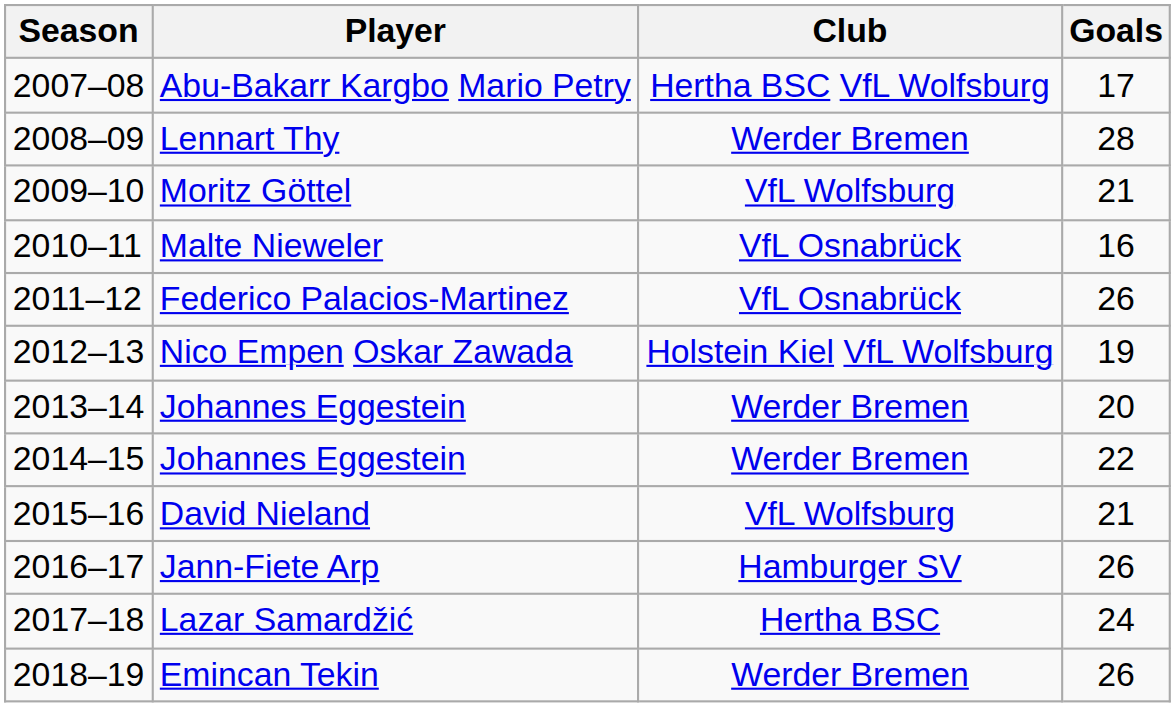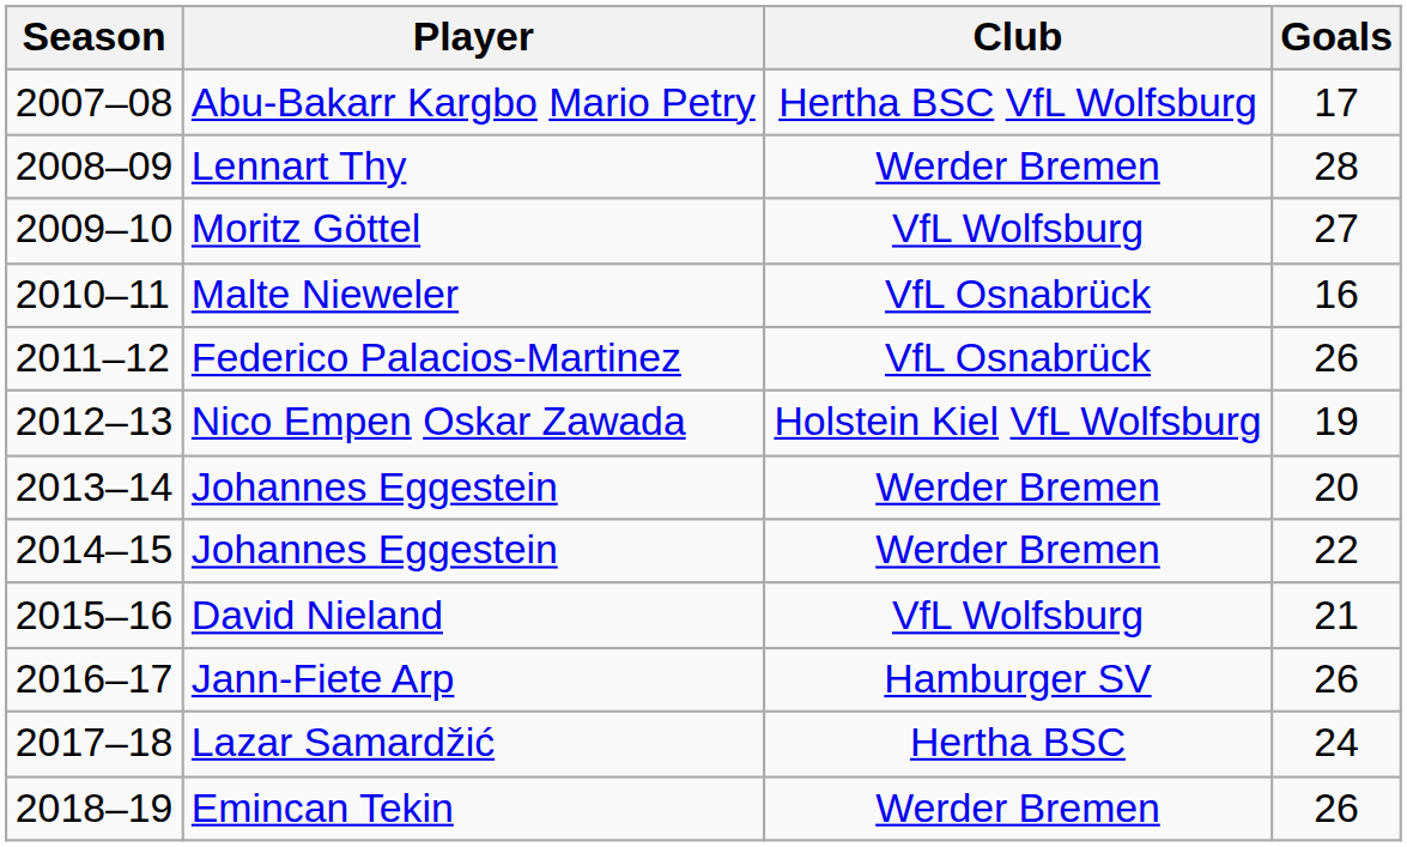 <table class="wikitable sortable">
 <tr>
 <th>Season</th>
 <th>Player</th>
 <th>Club</th>
 <th>Goals</th>
 </tr>
 <tr align="center">
 <td align="left">2007–08</td>
 <td align="left"> <a href='#'>Abu-Bakarr Kargbo</a>   <a href='#'>Mario Petry</a></td>
 <td><a href='#'>Hertha BSC</a>  <a href='#'>VfL Wolfsburg</a></td>
 <td>17</td>
 </tr>
 <tr align="center">
 <td align="left">2008–09</td>
 <td align="left"> <a href='#'>Lennart Thy</a></td>
 <td><a href='#'>Werder Bremen</a></td>
 <td>28</td>
 </tr>
 <tr align="center">
 <td align="left">2009–10</td>
 <td align="left"> <a href='#'>Moritz Göttel</a></td>
 <td><a href='#'>VfL Wolfsburg</a></td>
-<td>21</td>
+<td>27</td>
 </tr>
 <tr align="center">
 <td align="left">2010–11</td>
 <td align="left"> <a href='#'>Malte Nieweler</a></td>
 <td><a href='#'>VfL Osnabrück</a></td>
 <td>16</td>
 </tr>
 <tr align="center">
 <td align="left">2011–12</td>
 <td align="left"> <a href='#'>Federico Palacios-Martinez</a></td>
 <td><a href='#'>VfL Osnabrück</a></td>
 <td>26</td>
 </tr>
 <tr align="center">
 <td align="left">2012–13</td>
 <td align="left"> <a href='#'>Nico Empen</a>   <a href='#'>Oskar Zawada</a></td>
 <td><a href='#'>Holstein Kiel</a>  <a href='#'>VfL Wolfsburg</a></td>
 <td>19</td>
 </tr>
 <tr align="center">
 <td align="left">2013–14</td>
 <td align="left"> <a href='#'>Johannes Eggestein</a></td>
 <td><a href='#'>Werder Bremen</a></td>
 <td>20</td>
 </tr>
 <tr align="center">
 <td align="left">2014–15</td>
 <td align="left"> <a href='#'>Johannes Eggestein</a></td>
 <td><a href='#'>Werder Bremen</a></td>
 <td>22</td>
 </tr>
 <tr align="center">
 <td align="left">2015–16</td>
 <td align="left"> <a href='#'>David Nieland</a></td>
 <td><a href='#'>VfL Wolfsburg</a></td>
 <td>21</td>
 </tr>
 <tr align="center">
 <td align="left">2016–17</td>
 <td align="left"> <a href='#'>Jann-Fiete Arp</a></td>
 <td><a href='#'>Hamburger SV</a></td>
 <td>26</td>
 </tr>
 <tr align="center">
 <td align="left">2017–18</td>
 <td align="left"> <a href='#'>Lazar Samardžić</a></td>
 <td><a href='#'>Hertha BSC</a></td>
 <td>24</td>
 </tr>
 <tr align="center">
 <td align="left">2018–19</td>
 <td align="left"> <a href='#'>Emincan Tekin</a></td>
 <td><a href='#'>Werder Bremen</a></td>
 <td>26</td>
 </tr>
 </table>
